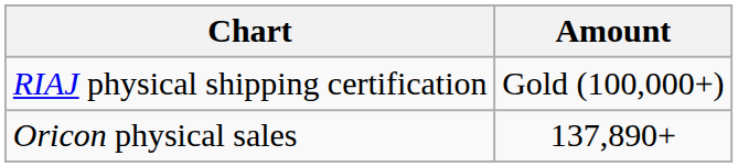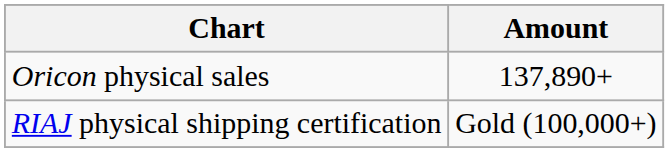 <table class="wikitable">
 <tr>
 <th>Chart</th>
 <th>Amount</th>
 </tr>
 <tr>
+<td><em>Oricon</em> physical sales</td>
+<td align="center">137,890+</td>
+</tr>
+<tr>
 <td><em><a href='#'>RIAJ</a></em> physical shipping certification</td>
 <td align="center">Gold (100,000+)</td>
 </tr>
-<tr>
-<td><em>Oricon</em> physical sales</td>
-<td align="center">137,890+</td>
-</tr>
 </table>
